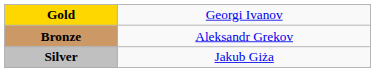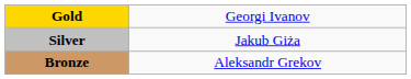 <table class="wikitable" style="text-align:center; " width="35%">
 <tr>
 <td bgcolor="gold"><strong>Gold</strong></td>
 <td><a href='#'>Georgi Ivanov</a><br>  <small><em></em></small></td>
 </tr>
 <tr>
+<td bgcolor="silver"><strong>Silver</strong></td>
+<td><a href='#'>Jakub Giża</a><br>  <small><em></em></small></td>
+</tr>
+<tr>
 <td bgcolor="CC9966"><strong>Bronze</strong></td>
 <td><a href='#'>Aleksandr Grekov</a><br>  <small><em></em></small></td>
 </tr>
-<tr>
-<td bgcolor="silver"><strong>Silver</strong></td>
-<td><a href='#'>Jakub Giża</a><br>  <small><em></em></small></td>
-</tr>
 </table>
